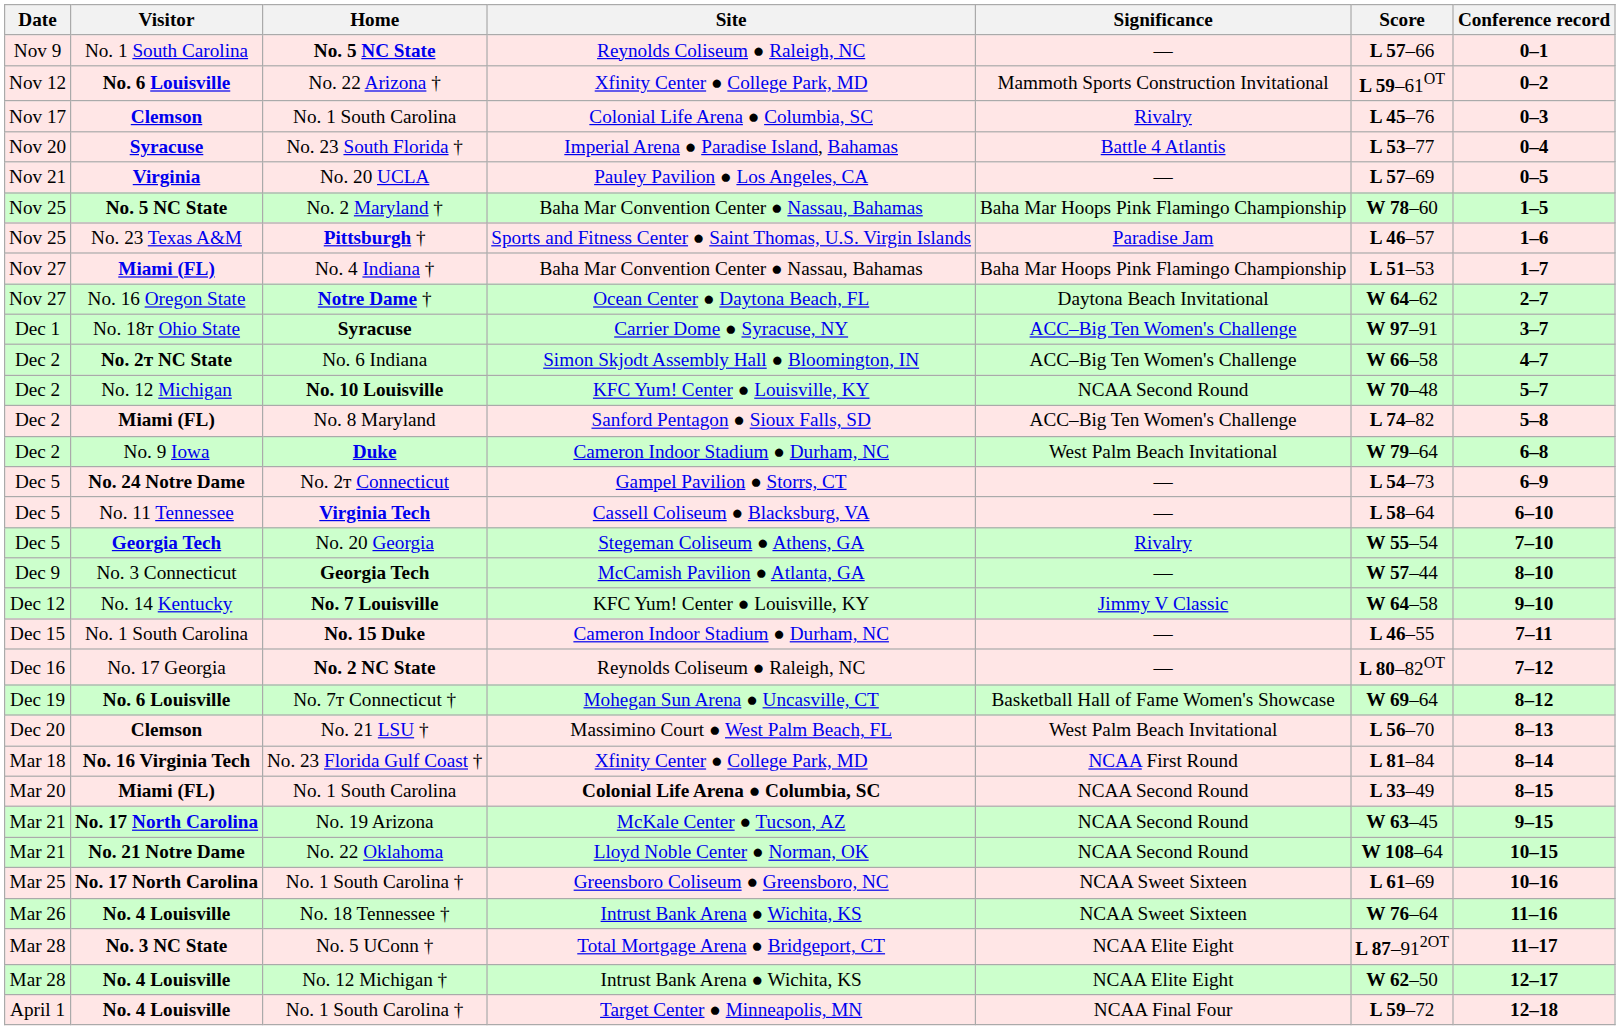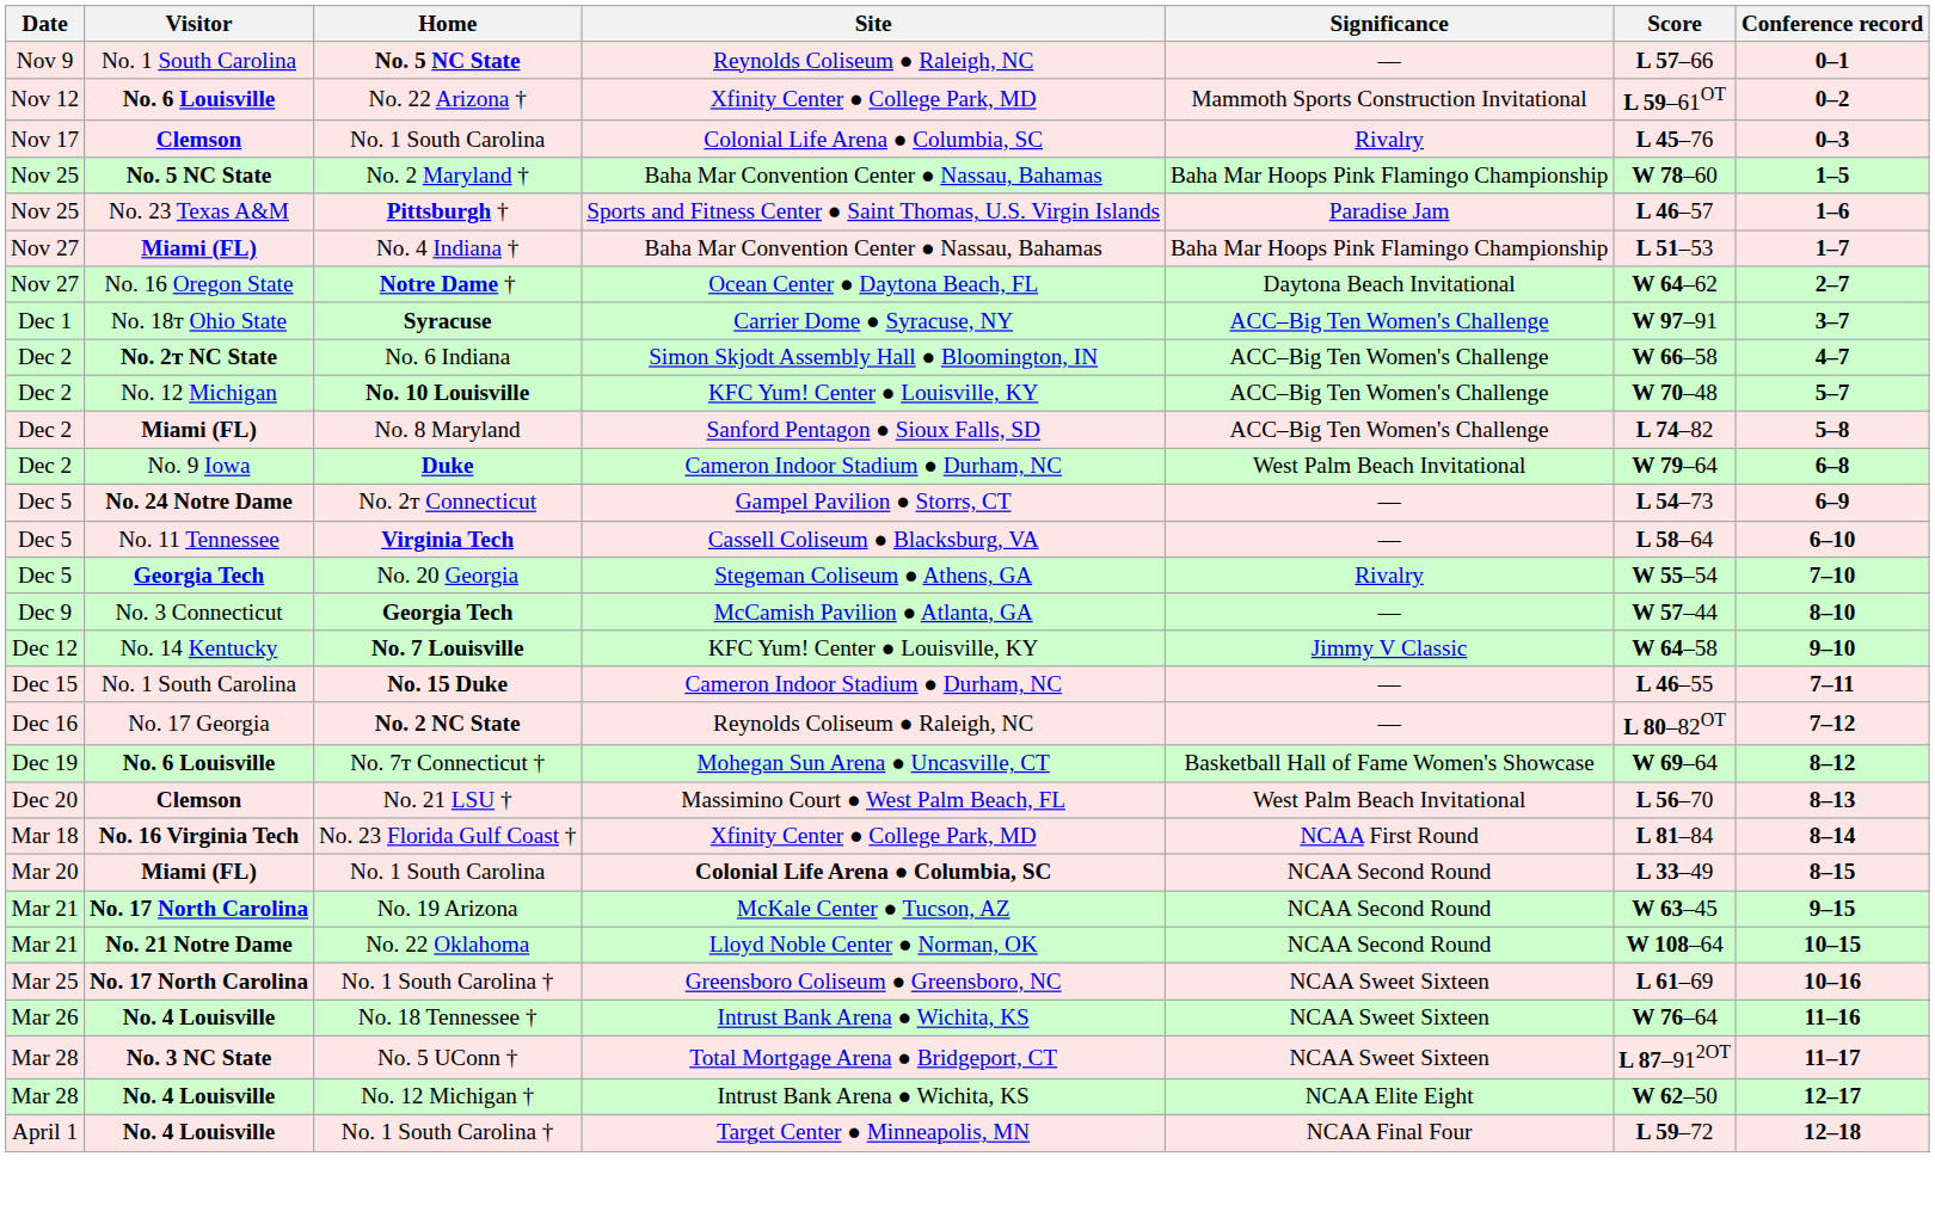 <table class="wikitable" style="text-align:center;">
 <tr>
 <th>Date</th>
 <th>Visitor</th>
 <th>Home</th>
 <th>Site</th>
 <th>Significance</th>
 <th>Score</th>
 <th>Conference record</th>
 </tr>
 <tr style="background: #ffe6e6;">
 <td>Nov 9</td>
 <td>No. 1 <a href='#'>South Carolina</a></td>
 <td><strong>No. 5 <a href='#'>NC State</a></strong></td>
 <td><a href='#'>Reynolds Coliseum</a> ● <a href='#'>Raleigh, NC</a></td>
 <td>—</td>
 <td><strong>L 57</strong>–66</td>
 <td><strong>0–1</strong></td>
 </tr>
 <tr style="background: #ffe6e6;">
 <td>Nov 12</td>
 <td><strong>No. 6 <a href='#'>Louisville</a></strong></td>
 <td>No. 22 <a href='#'>Arizona</a> †</td>
 <td><a href='#'>Xfinity Center</a> ● <a href='#'>College Park, MD</a></td>
 <td>Mammoth Sports Construction Invitational</td>
 <td><strong>L 59</strong>–61<sup>OT</sup></td>
 <td><strong>0–2</strong></td>
 </tr>
 <tr style="background: #ffe6e6;">
 <td>Nov 17</td>
 <td><strong><a href='#'>Clemson</a></strong></td>
 <td>No. 1 South Carolina</td>
 <td><a href='#'>Colonial Life Arena</a> ● <a href='#'>Columbia, SC</a></td>
 <td><a href='#'>Rivalry</a></td>
 <td><strong>L 45</strong>–76</td>
 <td><strong>0–3</strong></td>
-</tr>
-<tr style="background: #ffe6e6;">
-<td>Nov 20</td>
-<td><strong><a href='#'>Syracuse</a></strong></td>
-<td>No. 23 <a href='#'>South Florida</a> †</td>
-<td><a href='#'>Imperial Arena</a> ● <a href='#'>Paradise Island</a>, <a href='#'>Bahamas</a></td>
-<td><a href='#'>Battle 4 Atlantis</a></td>
-<td><strong>L 53</strong>–77</td>
-<td><strong>0–4</strong></td>
-</tr>
-<tr style="background: #ffe6e6;">
-<td>Nov 21</td>
-<td><strong><a href='#'>Virginia</a></strong></td>
-<td>No. 20 <a href='#'>UCLA</a></td>
-<td><a href='#'>Pauley Pavilion</a> ● <a href='#'>Los Angeles, CA</a></td>
-<td>―</td>
-<td><strong>L 57</strong>–69</td>
-<td><strong>0–5</strong></td>
 </tr>
 <tr style="background:#ccffcc;">
 <td>Nov 25</td>
 <td><strong>No. 5 NC State</strong></td>
 <td>No. 2 <a href='#'>Maryland</a> †</td>
 <td>Baha Mar Convention Center ● <a href='#'>Nassau, Bahamas</a></td>
 <td>Baha Mar Hoops Pink Flamingo Championship</td>
 <td><strong>W 78</strong>–60</td>
 <td><strong>1–5</strong></td>
 </tr>
 <tr style="background: #ffe6e6;">
 <td>Nov 25</td>
 <td>No. 23 <a href='#'>Texas A&M</a></td>
 <td><strong><a href='#'>Pittsburgh</a></strong> †</td>
 <td><a href='#'>Sports and Fitness Center</a> ● <a href='#'>Saint Thomas, U.S. Virgin Islands</a></td>
 <td><a href='#'>Paradise Jam</a></td>
 <td><strong>L 46</strong>–57</td>
 <td><strong>1–6</strong></td>
 </tr>
 <tr style="background: #ffe6e6;">
 <td>Nov 27</td>
 <td><strong><a href='#'>Miami (FL)</a></strong></td>
 <td>No. 4 <a href='#'>Indiana</a> †</td>
 <td>Baha Mar Convention Center ● Nassau, Bahamas</td>
 <td>Baha Mar Hoops Pink Flamingo Championship</td>
 <td><strong>L 51</strong>–53</td>
 <td><strong>1–7</strong></td>
 </tr>
 <tr style="background:#ccffcc;">
 <td>Nov 27</td>
 <td>No. 16 <a href='#'>Oregon State</a></td>
 <td><strong><a href='#'>Notre Dame</a></strong> †</td>
 <td><a href='#'>Ocean Center</a> ● <a href='#'>Daytona Beach, FL</a></td>
 <td>Daytona Beach Invitational</td>
 <td><strong>W 64</strong>–62</td>
 <td><strong>2–7</strong></td>
 </tr>
 <tr style="background:#ccffcc;">
 <td>Dec 1</td>
 <td>No. 18т <a href='#'>Ohio State</a></td>
 <td><strong>Syracuse</strong></td>
 <td><a href='#'>Carrier Dome</a> ● <a href='#'>Syracuse, NY</a></td>
 <td><a href='#'>ACC–Big Ten Women's Challenge</a></td>
 <td><strong>W 97</strong>–91</td>
 <td><strong>3–7</strong></td>
 </tr>
 <tr style="background:#ccffcc;">
 <td>Dec 2</td>
 <td><strong>No. 2т NC State</strong></td>
 <td>No. 6 Indiana</td>
 <td><a href='#'>Simon Skjodt Assembly Hall</a> ● <a href='#'>Bloomington, IN</a></td>
 <td>ACC–Big Ten Women's Challenge</td>
 <td><strong>W 66</strong>–58</td>
 <td><strong>4–7</strong></td>
 </tr>
 <tr style="background:#ccffcc;">
 <td>Dec 2</td>
 <td>No. 12 <a href='#'>Michigan</a></td>
 <td><strong>No. 10 Louisville</strong></td>
 <td><a href='#'>KFC Yum! Center</a> ● <a href='#'>Louisville, KY</a></td>
-<td>NCAA Second Round</td>
+<td>ACC–Big Ten Women's Challenge</td>
 <td><strong>W 70</strong>–48</td>
 <td><strong>5–7</strong></td>
 </tr>
 <tr style="background: #ffe6e6;">
 <td>Dec 2</td>
 <td><strong>Miami (FL)</strong></td>
 <td>No. 8 Maryland</td>
 <td><a href='#'>Sanford Pentagon</a> ● <a href='#'>Sioux Falls, SD</a></td>
 <td>ACC–Big Ten Women's Challenge</td>
 <td><strong>L 74</strong>–82</td>
 <td><strong>5–8</strong></td>
 </tr>
 <tr style="background:#ccffcc;">
 <td>Dec 2</td>
 <td>No. 9 <a href='#'>Iowa</a></td>
 <td><strong><a href='#'>Duke</a></strong></td>
 <td><a href='#'>Cameron Indoor Stadium</a> ● <a href='#'>Durham, NC</a></td>
 <td>West Palm Beach Invitational</td>
 <td><strong>W 79</strong>–64</td>
 <td><strong>6–8</strong></td>
 </tr>
 <tr style="background: #ffe6e6;">
 <td>Dec 5</td>
 <td><strong>No. 24 Notre Dame</strong></td>
 <td>No. 2т <a href='#'>Connecticut</a></td>
 <td><a href='#'>Gampel Pavilion</a> ● <a href='#'>Storrs, CT</a></td>
 <td>―</td>
 <td><strong>L 54</strong>–73</td>
 <td><strong>6–9</strong></td>
 </tr>
 <tr style="background: #ffe6e6;">
 <td>Dec 5</td>
 <td>No. 11 <a href='#'>Tennessee</a></td>
 <td><strong><a href='#'>Virginia Tech</a></strong></td>
 <td><a href='#'>Cassell Coliseum</a> ● <a href='#'>Blacksburg, VA</a></td>
 <td>―</td>
 <td><strong>L 58</strong>–64</td>
 <td><strong>6–10</strong></td>
 </tr>
 <tr style="background:#ccffcc;">
 <td>Dec 5</td>
 <td><strong><a href='#'>Georgia Tech</a></strong></td>
 <td>No. 20 <a href='#'>Georgia</a></td>
 <td><a href='#'>Stegeman Coliseum</a> ● <a href='#'>Athens, GA</a></td>
 <td><a href='#'>Rivalry</a></td>
 <td><strong>W 55</strong>–54</td>
 <td><strong>7–10</strong></td>
 </tr>
 <tr style="background:#ccffcc;">
 <td>Dec 9</td>
 <td>No. 3 Connecticut</td>
 <td><strong>Georgia Tech</strong></td>
 <td><a href='#'>McCamish Pavilion</a> ● <a href='#'>Atlanta, GA</a></td>
 <td>―</td>
 <td><strong>W 57</strong>–44</td>
 <td><strong>8–10</strong></td>
 </tr>
 <tr style="background:#ccffcc;">
 <td>Dec 12</td>
 <td>No. 14 <a href='#'>Kentucky</a></td>
 <td><strong>No. 7 Louisville</strong></td>
 <td>KFC Yum! Center ● Louisville, KY</td>
 <td><a href='#'>Jimmy V Classic</a></td>
 <td><strong>W 64</strong>–58</td>
 <td><strong>9–10</strong></td>
 </tr>
 <tr style="background: #ffe6e6;">
 <td>Dec 15</td>
 <td>No. 1 South Carolina</td>
 <td><strong>No. 15 Duke</strong></td>
 <td><a href='#'>Cameron Indoor Stadium</a> ● <a href='#'>Durham, NC</a></td>
 <td>―</td>
 <td><strong>L 46</strong>–55</td>
 <td><strong>7–11</strong></td>
 </tr>
 <tr style="background: #ffe6e6;">
 <td>Dec 16</td>
 <td>No. 17 Georgia</td>
 <td><strong>No. 2 NC State</strong></td>
 <td>Reynolds Coliseum ● Raleigh, NC</td>
 <td>―</td>
 <td><strong>L 80</strong>–82<sup>OT</sup></td>
 <td><strong>7–12</strong></td>
 </tr>
 <tr style="background:#ccffcc;">
 <td>Dec 19</td>
 <td><strong>No. 6 Louisville</strong></td>
 <td>No. 7т Connecticut †</td>
 <td><a href='#'>Mohegan Sun Arena</a> ● <a href='#'>Uncasville, CT</a></td>
 <td>Basketball Hall of Fame Women's Showcase</td>
 <td><strong>W 69</strong>–64</td>
 <td><strong>8–12</strong></td>
 </tr>
 <tr style="background: #ffe6e6;">
 <td>Dec 20</td>
 <td><strong>Clemson</strong></td>
 <td>No. 21 <a href='#'>LSU</a> †</td>
 <td>Massimino Court ● <a href='#'>West Palm Beach, FL</a></td>
 <td>West Palm Beach Invitational</td>
 <td><strong>L 56</strong>–70</td>
 <td><strong>8–13</strong></td>
 </tr>
 <tr style="background: #ffe6e6;">
 <td>Mar 18</td>
 <td><strong>No. 16 Virginia Tech</strong></td>
 <td>No. 23 <a href='#'>Florida Gulf Coast</a> †</td>
 <td><a href='#'>Xfinity Center</a> ● <a href='#'>College Park, MD</a></td>
 <td><a href='#'>NCAA</a> First Round</td>
 <td><strong>L 81</strong>–84</td>
 <td><strong>8–14</strong></td>
 </tr>
 <tr style="background: #ffe6e6;">
 <td>Mar 20</td>
 <td><strong>Miami (FL)</strong></td>
 <td>No. 1 South Carolina</td>
 <td><strong>Colonial Life Arena ● Columbia, SC</strong></td>
 <td>NCAA Second Round</td>
 <td><strong>L 33</strong>–49</td>
 <td><strong>8–15</strong></td>
 </tr>
 <tr style="background:#ccffcc;">
 <td>Mar 21</td>
 <td><strong>No. 17 <a href='#'>North Carolina</a></strong></td>
 <td>No. 19 Arizona</td>
 <td><a href='#'>McKale Center</a> ● <a href='#'>Tucson, AZ</a></td>
 <td>NCAA Second Round</td>
 <td><strong>W 63</strong>–45</td>
 <td><strong>9–15</strong></td>
 </tr>
 <tr style="background:#ccffcc;">
 <td>Mar 21</td>
 <td><strong>No. 21 Notre Dame</strong></td>
 <td>No. 22 <a href='#'>Oklahoma</a></td>
 <td><a href='#'>Lloyd Noble Center</a> ● <a href='#'>Norman, OK</a></td>
 <td>NCAA Second Round</td>
 <td><strong>W 108</strong>–64</td>
 <td><strong>10–15</strong></td>
 </tr>
 <tr style="background: #ffe6e6;">
 <td>Mar 25</td>
 <td><strong>No. 17 North Carolina</strong></td>
 <td>No. 1 South Carolina †</td>
 <td><a href='#'>Greensboro Coliseum</a> ● <a href='#'>Greensboro, NC</a></td>
 <td>NCAA Sweet Sixteen</td>
 <td><strong>L 61</strong>–69</td>
 <td><strong>10–16</strong></td>
 </tr>
 <tr style="background:#ccffcc;">
 <td>Mar 26</td>
 <td><strong>No. 4 Louisville</strong></td>
 <td>No. 18 Tennessee †</td>
 <td><a href='#'>Intrust Bank Arena</a> ● <a href='#'>Wichita, KS</a></td>
 <td>NCAA Sweet Sixteen</td>
 <td><strong>W 76</strong>–64</td>
 <td><strong>11–16</strong></td>
 </tr>
 <tr style="background: #ffe6e6;">
 <td>Mar 28</td>
 <td><strong>No. 3 NC State</strong></td>
 <td>No. 5 UConn †</td>
 <td><a href='#'>Total Mortgage Arena</a> ● <a href='#'>Bridgeport, CT</a></td>
-<td>NCAA Elite Eight</td>
+<td>NCAA Sweet Sixteen</td>
 <td><strong>L 87</strong>–91<sup>2OT</sup></td>
 <td><strong>11–17</strong></td>
 </tr>
 <tr style="background:#ccffcc;">
 <td>Mar 28</td>
 <td><strong>No. 4 Louisville</strong></td>
 <td>No. 12 Michigan †</td>
 <td>Intrust Bank Arena ● Wichita, KS</td>
 <td>NCAA Elite Eight</td>
 <td><strong>W 62</strong>–50</td>
 <td><strong>12–17</strong></td>
 </tr>
 <tr style="background: #ffe6e6;">
 <td>April 1</td>
 <td><strong>No. 4 Louisville</strong></td>
 <td>No. 1 South Carolina †</td>
 <td><a href='#'>Target Center</a> ● <a href='#'>Minneapolis, MN</a></td>
 <td>NCAA Final Four</td>
 <td><strong>L 59</strong>–72</td>
 <td><strong>12–18</strong></td>
 </tr>
 </table>
